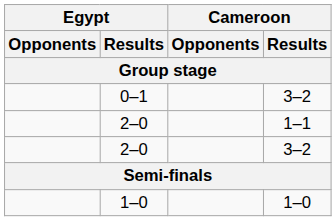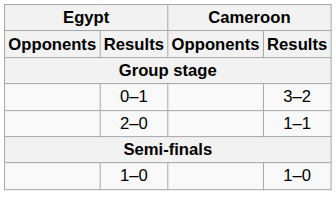 <table class="wikitable">
 <tr>
 <th colspan=2>Egypt</th>
 <th colspan=2>Cameroon</th>
 </tr>
 <tr>
 <th>Opponents</th>
 <th>Results</th>
 <th>Opponents</th>
 <th>Results</th>
 </tr>
 <tr>
 <th colspan=4>Group stage</th>
 </tr>
 <tr>
 <td></td>
 <td align=center>0–1</td>
 <td></td>
 <td align=center>3–2</td>
 </tr>
 <tr>
 <td></td>
 <td align=center>2–0</td>
 <td></td>
 <td align=center>1–1</td>
 </tr>
 <tr>
-<td></td>
-<td align=center>2–0</td>
-<td></td>
-<td align=center>3–2</td>
-</tr>
-<tr>
 <th colspan=4>Semi-finals</th>
 </tr>
 <tr>
 <td></td>
 <td align=center>1–0</td>
 <td></td>
 <td align=center>1–0</td>
 </tr>
 </table>
